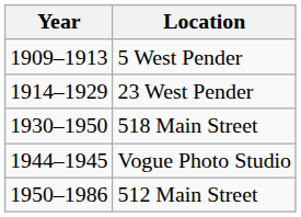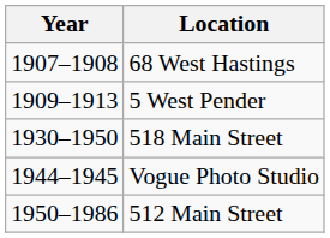 <table class="wikitable">
 <tr>
 <th>Year</th>
 <th>Location</th>
 </tr>
 <tr>
+<td>1907–1908</td>
+<td>68 West Hastings</td>
+</tr>
+<tr>
 <td>1909–1913</td>
 <td>5 West Pender</td>
-</tr>
-<tr>
-<td>1914–1929</td>
-<td>23 West Pender</td>
 </tr>
 <tr>
 <td>1930–1950</td>
 <td>518 Main Street</td>
 </tr>
 <tr>
 <td>1944–1945</td>
 <td>Vogue Photo Studio</td>
 </tr>
 <tr>
 <td>1950–1986</td>
 <td>512 Main Street</td>
 </tr>
 </table>
